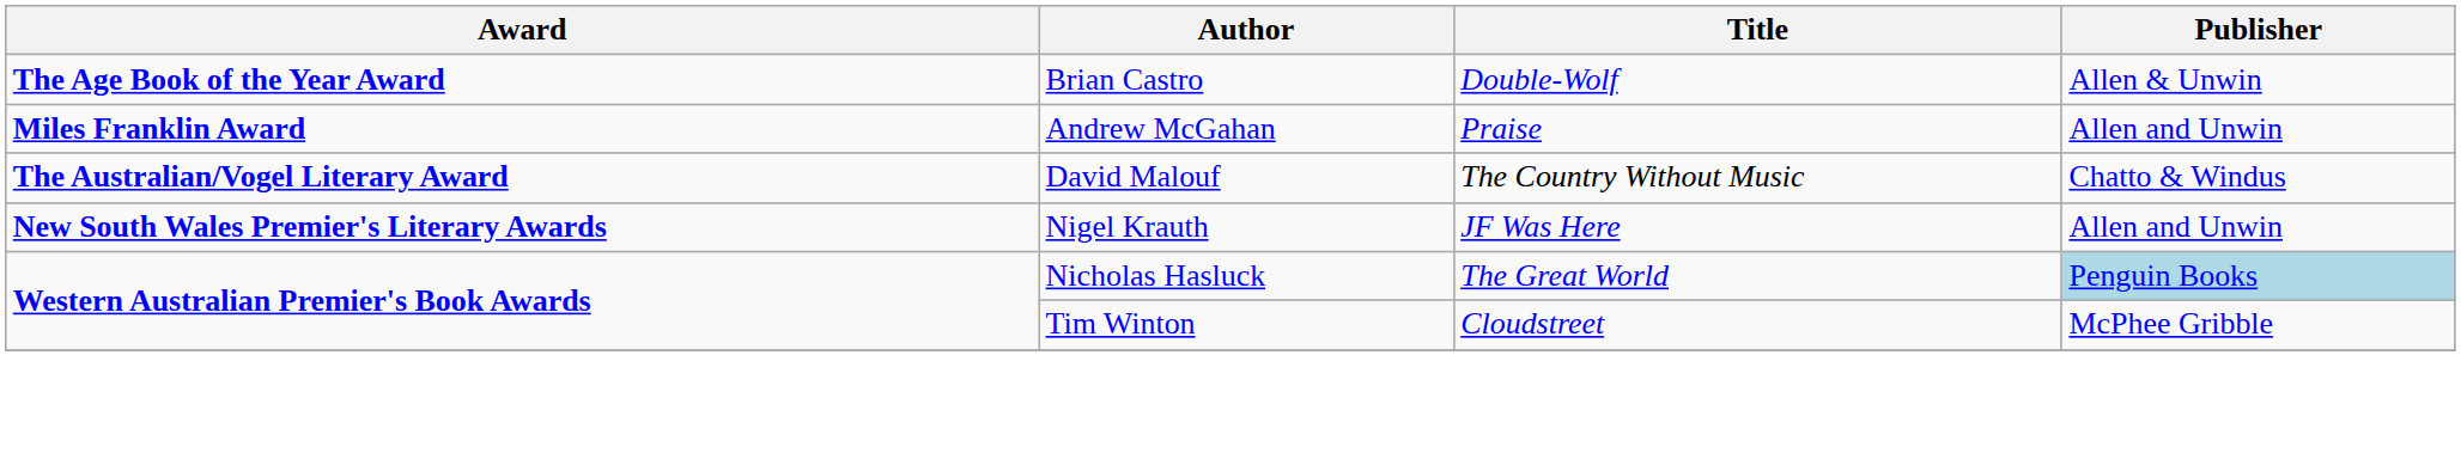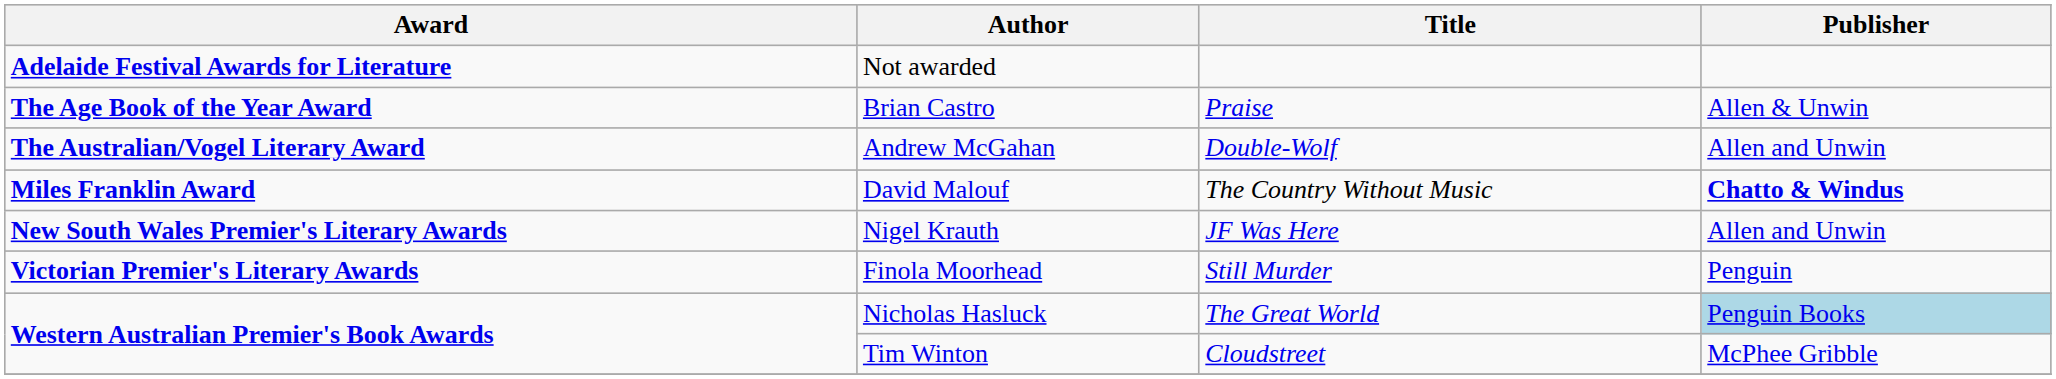 <table class="wikitable" width=100%>
 <tr>
 <th>Award</th>
 <th>Author</th>
 <th>Title</th>
 <th>Publisher</th>
 </tr>
 <tr>
+<td><strong><a href='#'>Adelaide Festival Awards for Literature</a></strong></td>
+<td>Not awarded</td>
+<td></td>
+<td></td>
+</tr>
+<tr>
 <td><strong><a href='#'>The Age Book of the Year Award</a></strong></td>
 <td><a href='#'>Brian Castro</a></td>
-<td><em><a href='#'>Double-Wolf</a></em></td>
+<td><em><a href='#'>Praise</a></em></td>
 <td><a href='#'>Allen & Unwin</a></td>
 </tr>
 <tr>
-<td><strong><a href='#'>Miles Franklin Award</a></strong></td>
+<td><strong><a href='#'>The Australian/Vogel Literary Award</a></strong></td>
 <td><a href='#'>Andrew McGahan</a></td>
-<td><em><a href='#'>Praise</a></em></td>
+<td><em><a href='#'>Double-Wolf</a></em></td>
 <td><a href='#'>Allen and Unwin</a></td>
 </tr>
 <tr>
-<td><strong><a href='#'>The Australian/Vogel Literary Award</a></strong></td>
+<td><strong><a href='#'>Miles Franklin Award</a></strong></td>
 <td><a href='#'>David Malouf</a></td>
 <td><em>The Country Without Music</em></td>
-<td><a href='#'>Chatto & Windus</a></td>
+<td><strong><a href='#'>Chatto & Windus</a></strong></td>
 </tr>
 <tr>
 <td><strong><a href='#'>New South Wales Premier's Literary Awards</a></strong></td>
 <td><a href='#'>Nigel Krauth</a></td>
 <td><em><a href='#'>JF Was Here</a></em></td>
 <td><a href='#'>Allen and Unwin</a></td>
+</tr>
+<tr>
+<td><strong><a href='#'>Victorian Premier's Literary Awards</a></strong></td>
+<td><a href='#'>Finola Moorhead</a></td>
+<td><em><a href='#'>Still Murder</a></em></td>
+<td><a href='#'>Penguin</a></td>
 </tr>
 <tr>
 <td rowspan=2><strong><a href='#'>Western Australian Premier's Book Awards</a></strong></td>
 <td><a href='#'>Nicholas Hasluck</a></td>
 <td><em><a href='#'>The Great World</a></em></td>
 <td style="background: lightblue;"><a href='#'>Penguin Books</a></td>
 </tr>
 <tr>
 <td><a href='#'>Tim Winton</a></td>
 <td><em><a href='#'>Cloudstreet</a></em></td>
 <td><a href='#'>McPhee Gribble</a></td>
 </tr>
 <tr>
 </tr>
 </table>
